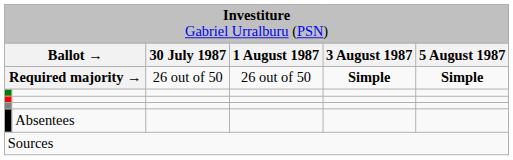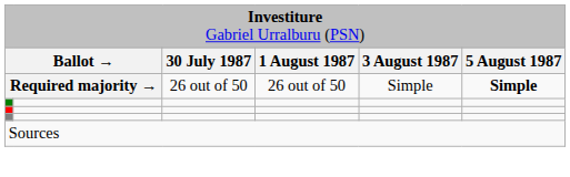 <table class="wikitable" style="text-align:center;">
 <tr>
 <td colspan="6" align="center" bgcolor="#C0C0C0"><strong>Investiture</strong><br><a href='#'>Gabriel Urralburu</a> (<a href='#'>PSN</a>)</td>
 </tr>
 <tr>
 <th colspan="2" width="150px">Ballot →</th>
 <th>30 July 1987</th>
 <th>1 August 1987</th>
 <th>3 August 1987</th>
 <th>5 August 1987</th>
 </tr>
 <tr>
 <th colspan="2">Required majority →</th>
 <td>26 out of 50 </td>
 <td>26 out of 50 </td>
-<td><strong>Simple </strong></td>
+<td>Simple </td>
 <td><strong>Simple </strong></td>
 </tr>
 <tr>
 <th width="1px" style="background:green;"></th>
 <td align="left"></td>
 <td></td>
 <td></td>
 <td></td>
 <td></td>
 </tr>
 <tr>
 <th style="color:inherit;background:red;"></th>
 <td align="left"></td>
 <td></td>
 <td></td>
 <td></td>
 <td></td>
 </tr>
 <tr>
 <th style="color:inherit;background:gray;"></th>
 <td align="left"></td>
 <td></td>
 <td></td>
 <td></td>
 <td></td>
 </tr>
 <tr>
-<th style="color:inherit;background:black;"></th>
-<td align="left"><span>Absentees</span></td>
-<td></td>
-<td></td>
-<td></td>
-<td></td>
-</tr>
-<tr>
 <td align="left" colspan="6">Sources</td>
 </tr>
 </table>
